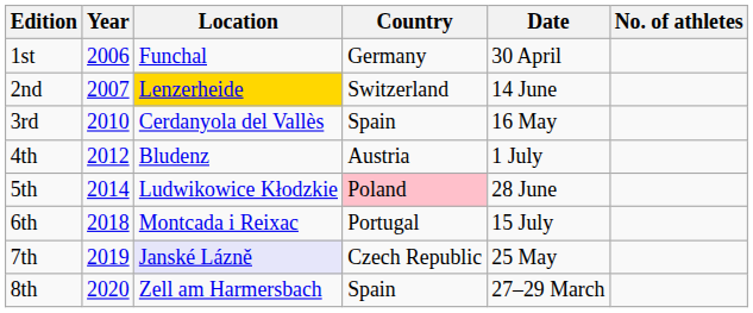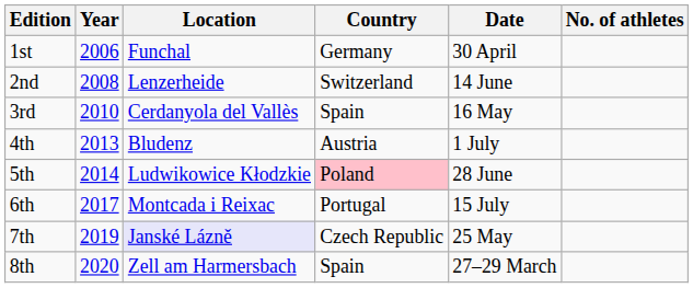 <table class="wikitable">
 <tr>
 <th>Edition</th>
 <th>Year</th>
 <th>Location</th>
 <th>Country</th>
 <th>Date</th>
 <th>No. of athletes</th>
 </tr>
 <tr>
 <td>1st</td>
 <td align=center><a href='#'>2006</a></td>
 <td><a href='#'>Funchal</a></td>
 <td>Germany</td>
 <td>30 April</td>
 <td></td>
 </tr>
 <tr>
 <td>2nd</td>
-<td align=center><a href='#'>2007</a></td>
-<td style="background: gold;"><a href='#'>Lenzerheide</a></td>
+<td align=center><a href='#'>2008</a></td>
+<td><a href='#'>Lenzerheide</a></td>
 <td>Switzerland</td>
 <td>14 June</td>
 <td></td>
 </tr>
 <tr>
 <td>3rd</td>
 <td align=center><a href='#'>2010</a></td>
 <td><a href='#'>Cerdanyola del Vallès</a></td>
 <td>Spain</td>
 <td>16 May</td>
 <td></td>
 </tr>
 <tr>
 <td>4th</td>
-<td align=center><a href='#'>2012</a></td>
+<td align=center><a href='#'>2013</a></td>
 <td><a href='#'>Bludenz</a></td>
 <td>Austria</td>
 <td>1 July</td>
 <td></td>
 </tr>
 <tr>
 <td>5th</td>
 <td align=center><a href='#'>2014</a></td>
 <td><a href='#'>Ludwikowice Kłodzkie</a></td>
 <td style="background: pink;">Poland</td>
 <td>28 June</td>
 <td></td>
 </tr>
 <tr>
 <td>6th</td>
-<td align=center><a href='#'>2018</a></td>
+<td align=center><a href='#'>2017</a></td>
 <td><a href='#'>Montcada i Reixac</a></td>
 <td>Portugal</td>
 <td>15 July</td>
 <td></td>
 </tr>
 <tr>
 <td>7th</td>
 <td align=center><a href='#'>2019</a></td>
 <td style="background: lavender;"><a href='#'>Janské Lázně</a></td>
 <td>Czech Republic</td>
 <td>25 May</td>
 <td></td>
 </tr>
 <tr>
 <td>8th</td>
 <td align=center><a href='#'>2020</a></td>
 <td><a href='#'>Zell am Harmersbach</a></td>
 <td>Spain</td>
 <td>27–29 March</td>
 </tr>
 </table>
